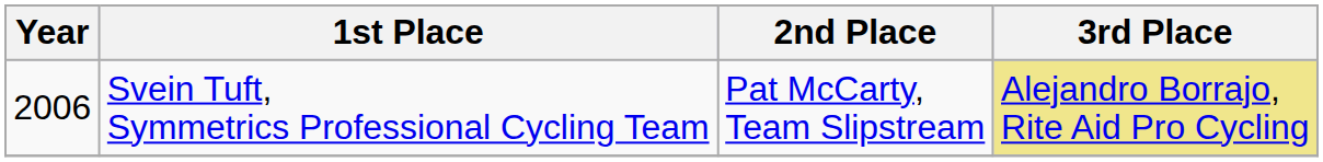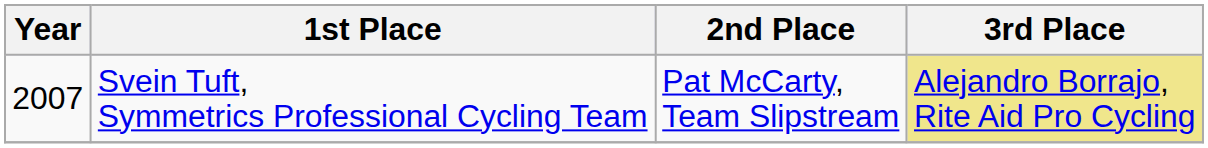 <table class="wikitable">
 <tr style="background:#ccccff;">
 <th>Year</th>
 <th>1st Place</th>
 <th>2nd Place</th>
 <th>3rd Place</th>
 </tr>
 <tr>
-<td>2006</td>
+<td>2007</td>
 <td> <a href='#'>Svein Tuft</a>, <br><a href='#'>Symmetrics Professional Cycling Team</a></td>
 <td> <a href='#'>Pat McCarty</a>, <br><a href='#'>Team Slipstream</a></td>
 <td style="background: khaki;"> <a href='#'>Alejandro Borrajo</a>, <br><a href='#'>Rite Aid Pro Cycling</a></td>
 </tr>
 <tr>
 </tr>
 </table>
